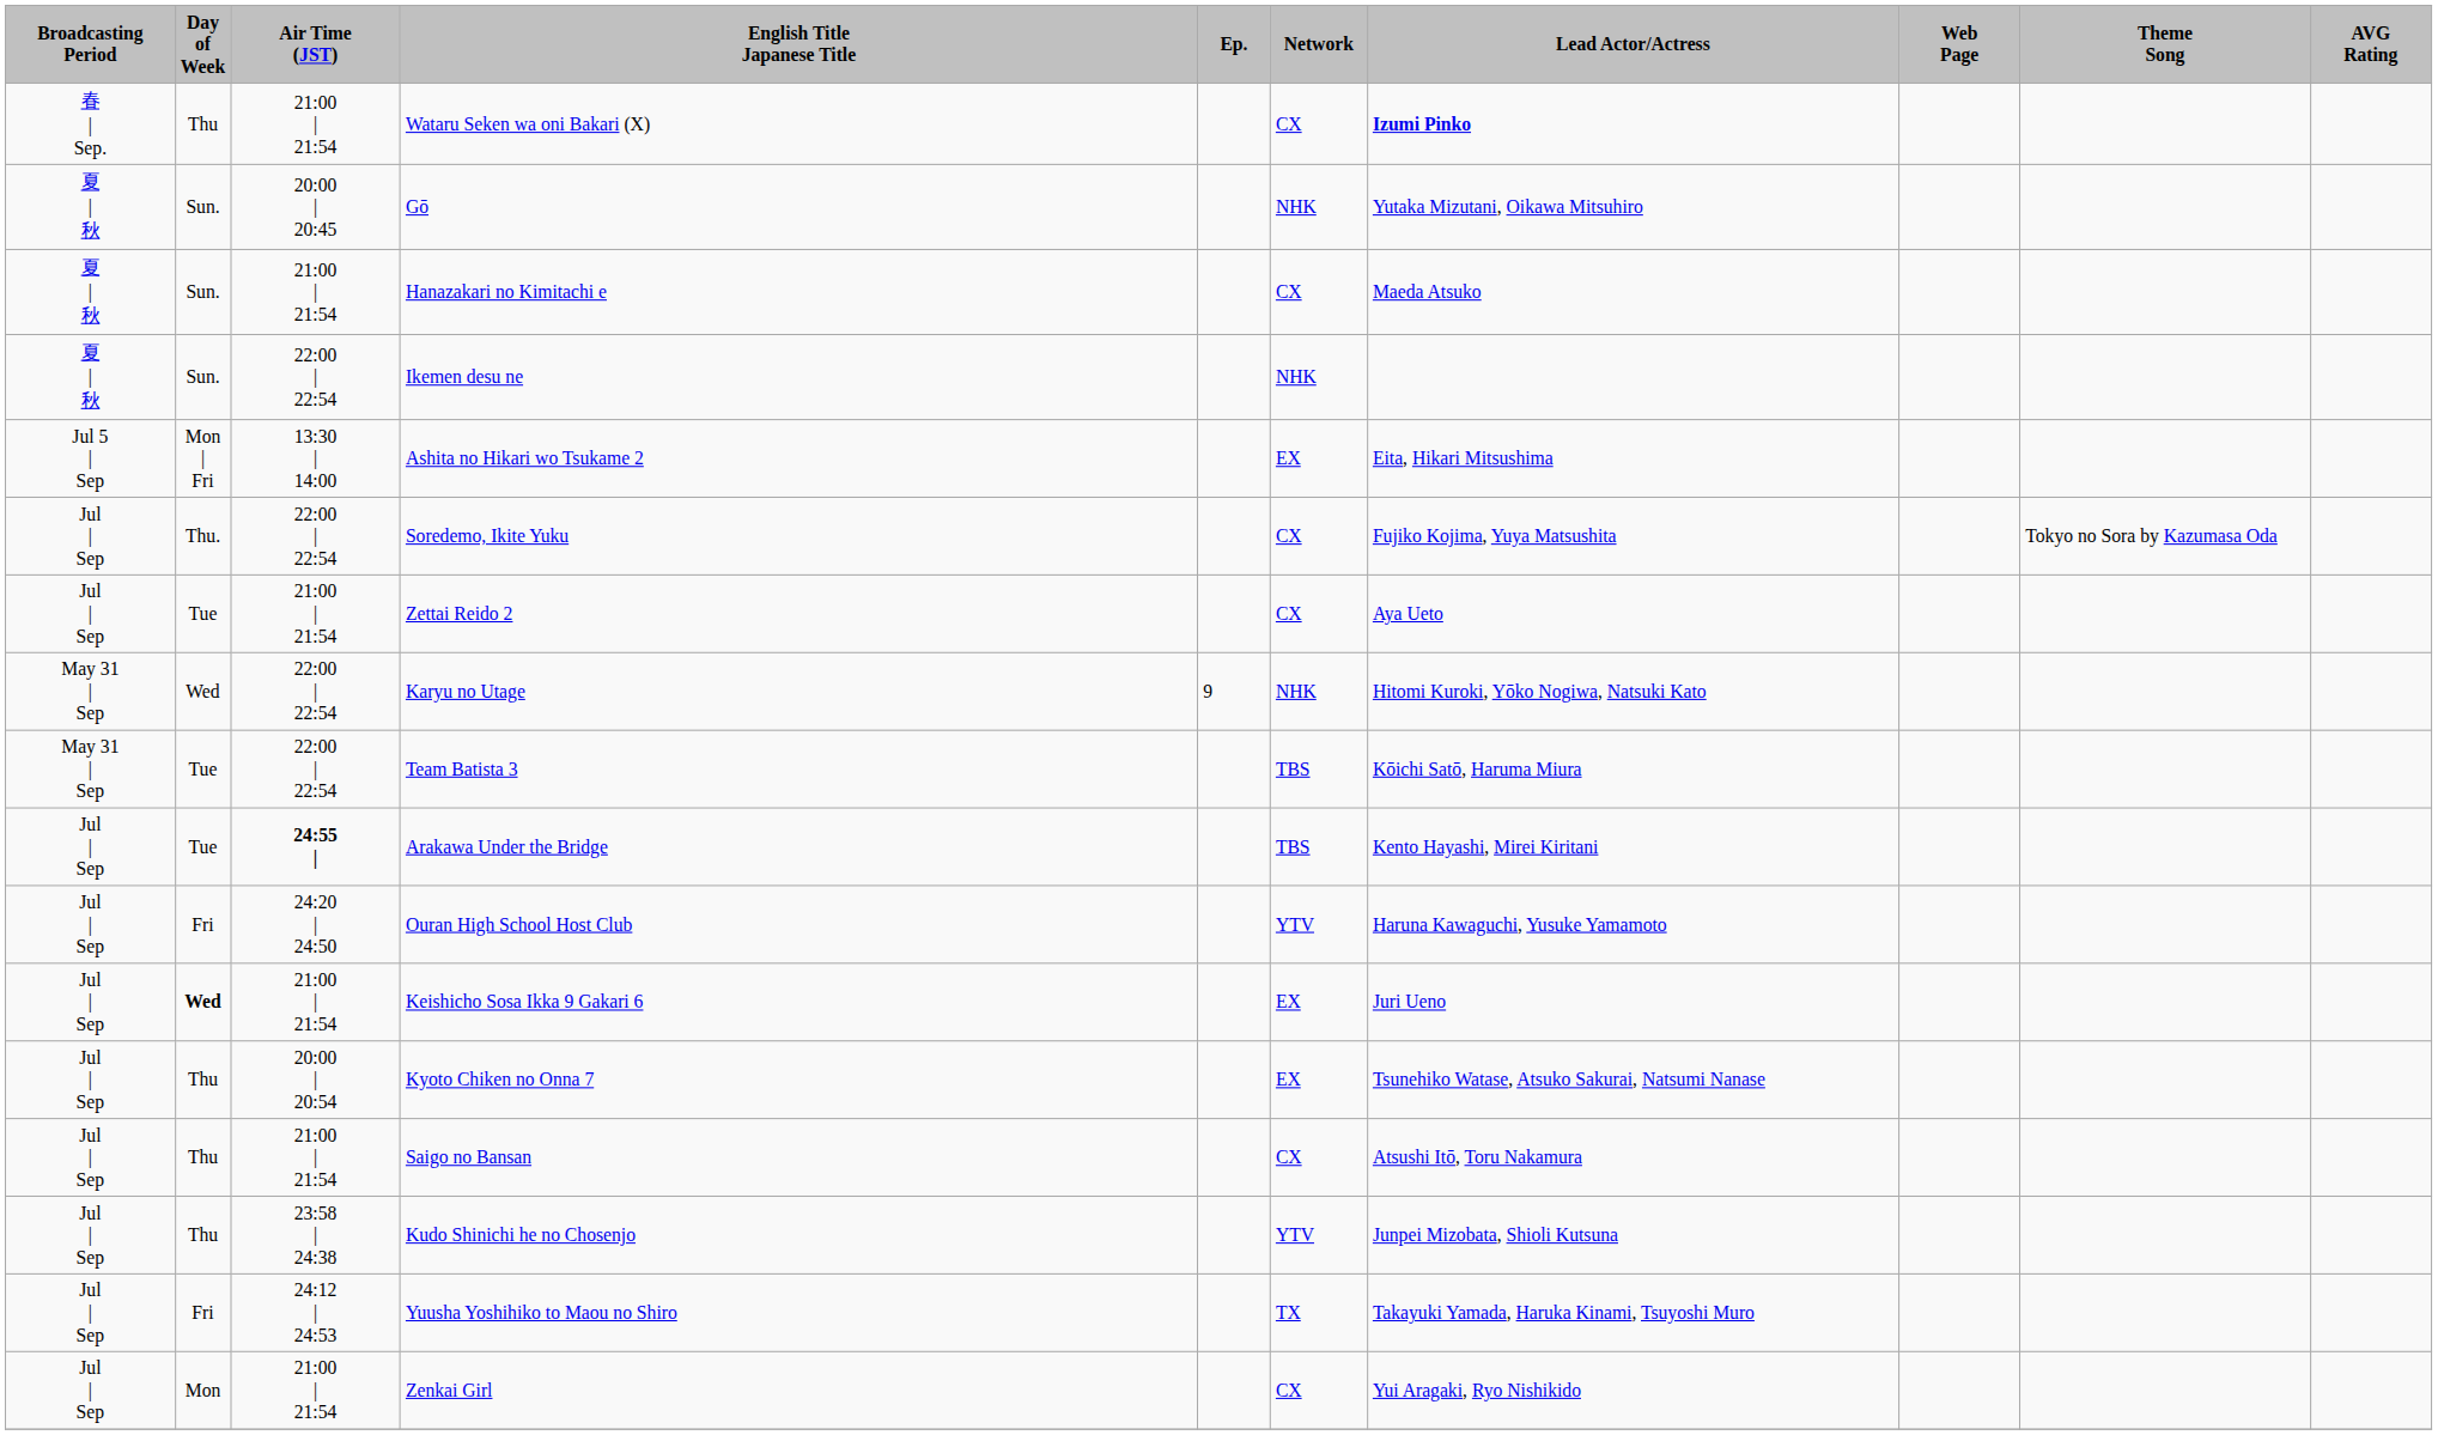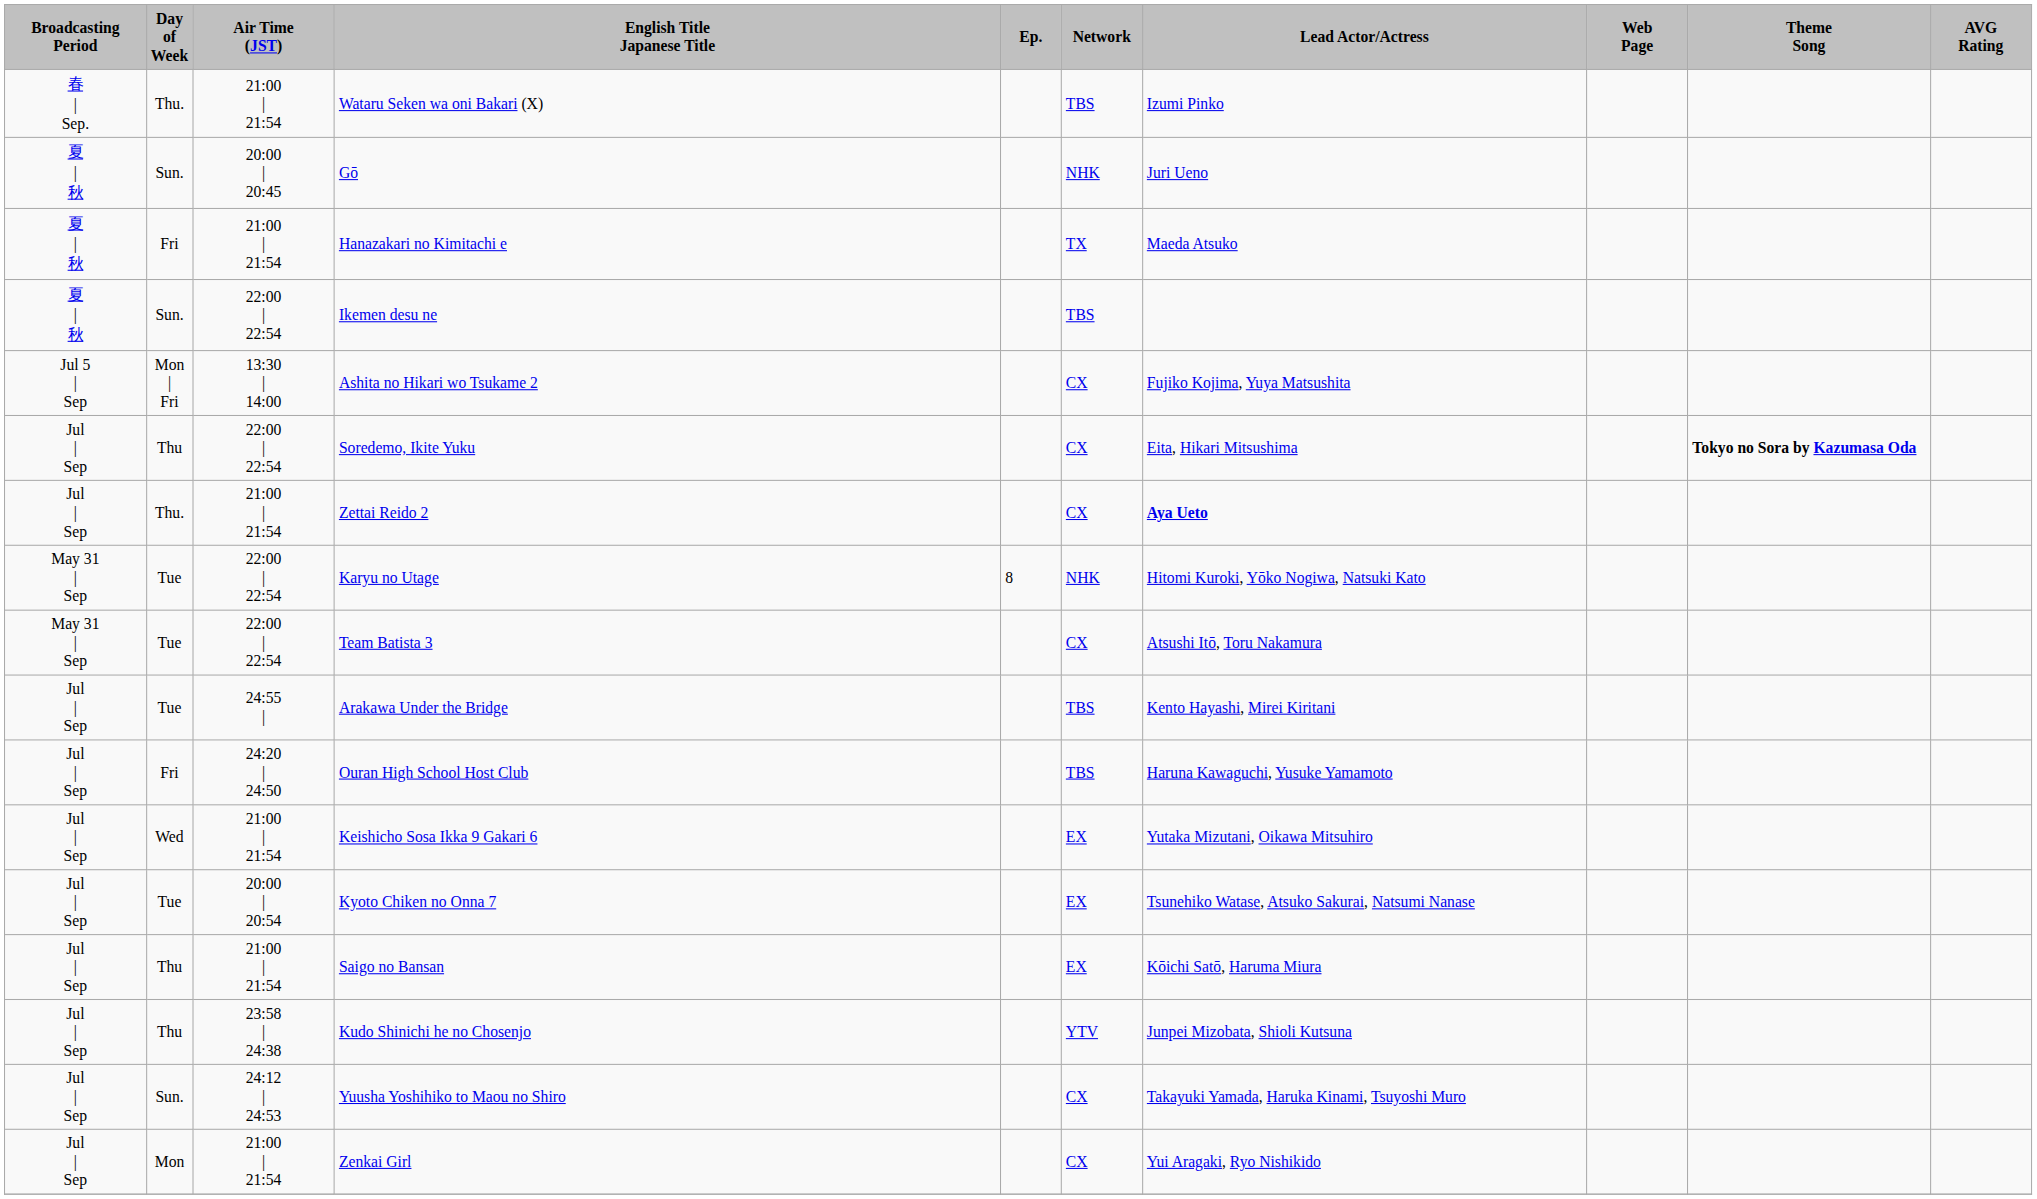 <table border="1"  cellpadding="4" cellspacing="0" style="margin: 1em 1em 1em 0; background: #F9F9F9; border: 1px #AAA solid; border-collapse: collapse; font-size: 95%;">
 <tr>
 <th align=center width=7% bgcolor="silver">Broadcasting<br>Period</th>
 <th align=center width=2% bgcolor="silver">Day<br>of<br>Week</th>
 <th align=center width=7% bgcolor="silver">Air Time<br>(<a href='#'>JST</a>)</th>
 <th align=center width=33% bgcolor="silver">English Title<br>Japanese Title</th>
 <th align=center width=3% bgcolor="silver">Ep.</th>
 <th align=center width=4% bgcolor="silver">Network</th>
 <th align=center width=22% bgcolor="silver">Lead Actor/Actress</th>
 <th align=center width=5% bgcolor="silver">Web<br>Page</th>
 <th align=center width=12% bgcolor="silver">Theme<br>Song</th>
 <th align=center width=5% bgcolor="silver">AVG<br>Rating</th>
 </tr>
 <tr>
 <td align=center><a href='#'>春</a><br> | <br>Sep.</td>
-<td align=center>Thu</td>
+<td align=center>Thu.</td>
 <td align=center>21:00<br> | <br>21:54</td>
 <td><a href='#'>Wataru Seken wa oni Bakari</a> (X)<br></td>
 <td></td>
-<td><a href='#'>CX</a></td>
-<td><strong><a href='#'>Izumi Pinko</a></strong></td>
+<td><a href='#'>TBS</a></td>
+<td><a href='#'>Izumi Pinko</a></td>
 <td></td>
 <td></td>
 <td></td>
 </tr>
 <tr>
 <td align=center><a href='#'>夏</a><br> | <br><a href='#'>秋</a></td>
 <td align=center>Sun.</td>
 <td align=center>20:00<br> | <br>20:45</td>
 <td><a href='#'>Gō</a><br></td>
 <td></td>
 <td><a href='#'>NHK</a></td>
-<td><a href='#'>Yutaka Mizutani</a>, <a href='#'>Oikawa Mitsuhiro</a></td>
+<td><a href='#'>Juri Ueno</a></td>
 <td></td>
 <td></td>
 <td></td>
 </tr>
 <tr>
 <td align=center><a href='#'>夏</a><br> | <br><a href='#'>秋</a></td>
-<td align=center>Sun.</td>
+<td align=center>Fri</td>
 <td align=center>21:00<br> | <br>21:54</td>
 <td><a href='#'>Hanazakari no Kimitachi e</a><br></td>
 <td></td>
-<td><a href='#'>CX</a></td>
+<td><a href='#'>TX</a></td>
 <td><a href='#'>Maeda Atsuko</a></td>
 <td></td>
 <td></td>
 <td></td>
 </tr>
 <tr>
 <td align=center><a href='#'>夏</a><br> | <br><a href='#'>秋</a></td>
 <td align=center>Sun.</td>
 <td align=center>22:00<br> | <br>22:54</td>
 <td><a href='#'>Ikemen desu ne</a><br></td>
 <td></td>
-<td><a href='#'>NHK</a></td>
+<td><a href='#'>TBS</a></td>
 <td></td>
 <td></td>
 <td></td>
 <td></td>
 </tr>
 <tr>
 <td align=center>Jul 5<br> | <br>Sep</td>
 <td align=center>Mon<br> | <br>Fri</td>
 <td align=center>13:30<br> | <br>14:00</td>
 <td><a href='#'>Ashita no Hikari wo Tsukame 2</a><br></td>
 <td></td>
-<td><a href='#'>EX</a></td>
-<td><a href='#'>Eita</a>, <a href='#'>Hikari Mitsushima</a></td>
+<td><a href='#'>CX</a></td>
+<td><a href='#'>Fujiko Kojima</a>, <a href='#'>Yuya Matsushita</a></td>
 <td></td>
 <td></td>
 <td></td>
 </tr>
 <tr>
 <td align=center>Jul <br> | <br>Sep</td>
-<td align=center>Thu.</td>
+<td align=center>Thu</td>
 <td align=center>22:00 <br> | <br>22:54</td>
 <td><a href='#'>Soredemo, Ikite Yuku</a><br></td>
 <td></td>
 <td><a href='#'>CX</a></td>
-<td><a href='#'>Fujiko Kojima</a>, <a href='#'>Yuya Matsushita</a></td>
+<td><a href='#'>Eita</a>, <a href='#'>Hikari Mitsushima</a></td>
 <td></td>
-<td>Tokyo no Sora by <a href='#'>Kazumasa Oda</a></td>
+<td><strong>Tokyo no Sora by <a href='#'>Kazumasa Oda</a></strong></td>
 <td></td>
 </tr>
 <tr>
 <td align=center>Jul <br> | <br>Sep</td>
-<td align=center>Tue</td>
+<td align=center>Thu.</td>
 <td align=center>21:00 <br> | <br>21:54</td>
 <td><a href='#'>Zettai Reido 2</a><br></td>
 <td></td>
 <td><a href='#'>CX</a></td>
-<td><a href='#'>Aya Ueto</a></td>
+<td><strong><a href='#'>Aya Ueto</a></strong></td>
 <td></td>
 <td></td>
 <td></td>
 </tr>
 <tr>
 <td align=center>May 31 <br> | <br>Sep</td>
-<td align=center>Wed</td>
+<td align=center>Tue</td>
 <td align=center>22:00 <br> | <br>22:54</td>
 <td><a href='#'>Karyu no Utage</a><br></td>
-<td>9</td>
+<td>8</td>
 <td><a href='#'>NHK</a></td>
 <td><a href='#'>Hitomi Kuroki</a>, <a href='#'>Yōko Nogiwa</a>, <a href='#'>Natsuki Kato</a></td>
 <td></td>
 <td></td>
 <td></td>
 </tr>
 <tr>
 <td align=center>May 31 <br> | <br>Sep</td>
 <td align=center>Tue</td>
 <td align=center>22:00 <br> | <br>22:54</td>
 <td><a href='#'>Team Batista 3</a><br></td>
 <td></td>
-<td><a href='#'>TBS</a></td>
-<td><a href='#'>Kōichi Satō</a>, <a href='#'>Haruma Miura</a></td>
+<td><a href='#'>CX</a></td>
+<td><a href='#'>Atsushi Itō</a>, <a href='#'>Toru Nakamura</a></td>
 <td></td>
 <td></td>
 <td></td>
 </tr>
 <tr>
 <td align=center>Jul <br> | <br>Sep</td>
 <td align=center>Tue</td>
-<td align=center><strong>24:55 <br> | <br></strong></td>
+<td align=center>24:55 <br> | <br></td>
 <td><a href='#'>Arakawa Under the Bridge</a><br></td>
 <td></td>
 <td><a href='#'>TBS</a></td>
 <td><a href='#'>Kento Hayashi</a>, <a href='#'>Mirei Kiritani</a></td>
 <td></td>
 <td></td>
 <td></td>
 </tr>
 <tr>
 <td align=center>Jul <br> | <br>Sep</td>
 <td align=center>Fri</td>
 <td align=center>24:20 <br> | <br> 24:50</td>
 <td><a href='#'>Ouran High School Host Club</a><br></td>
 <td></td>
-<td><a href='#'>YTV</a></td>
+<td><a href='#'>TBS</a></td>
 <td><a href='#'>Haruna Kawaguchi</a>, <a href='#'>Yusuke Yamamoto</a></td>
 <td></td>
 <td></td>
 <td></td>
 </tr>
 <tr>
 <td align=center>Jul <br> | <br>Sep</td>
-<td align=center><strong>Wed</strong></td>
+<td align=center>Wed</td>
 <td align=center>21:00 <br> | <br> 21:54</td>
 <td><a href='#'>Keishicho Sosa Ikka 9 Gakari 6</a><br></td>
 <td></td>
 <td><a href='#'>EX</a></td>
-<td><a href='#'>Juri Ueno</a></td>
+<td><a href='#'>Yutaka Mizutani</a>, <a href='#'>Oikawa Mitsuhiro</a></td>
 <td></td>
 <td></td>
 <td></td>
 </tr>
 <tr>
 <td align=center>Jul <br> | <br>Sep</td>
-<td align=center>Thu</td>
+<td align=center>Tue</td>
 <td align=center>20:00 <br> | <br> 20:54</td>
 <td><a href='#'>Kyoto Chiken no Onna 7</a><br></td>
 <td></td>
 <td><a href='#'>EX</a></td>
 <td><a href='#'>Tsunehiko Watase</a>, <a href='#'>Atsuko Sakurai</a>, <a href='#'>Natsumi Nanase</a></td>
 <td></td>
 <td></td>
 <td></td>
 </tr>
 <tr>
 <td align=center>Jul <br> | <br>Sep</td>
 <td align=center>Thu</td>
 <td align=center>21:00 <br> | <br> 21:54</td>
 <td><a href='#'>Saigo no Bansan</a><br></td>
 <td></td>
-<td><a href='#'>CX</a></td>
-<td><a href='#'>Atsushi Itō</a>, <a href='#'>Toru Nakamura</a></td>
+<td><a href='#'>EX</a></td>
+<td><a href='#'>Kōichi Satō</a>, <a href='#'>Haruma Miura</a></td>
 <td></td>
 <td></td>
 <td></td>
 </tr>
 <tr>
 <td align=center>Jul <br> | <br>Sep</td>
 <td align=center>Thu</td>
 <td align=center>23:58 <br> | <br> 24:38</td>
 <td><a href='#'>Kudo Shinichi he no Chosenjo</a><br></td>
 <td></td>
 <td><a href='#'>YTV</a></td>
 <td><a href='#'>Junpei Mizobata</a>, <a href='#'>Shioli Kutsuna</a></td>
 <td></td>
 <td></td>
 <td></td>
 </tr>
 <tr>
 <td align=center>Jul <br> | <br>Sep</td>
-<td align=center>Fri</td>
+<td align=center>Sun.</td>
 <td align=center>24:12  <br> | <br> 24:53</td>
 <td><a href='#'>Yuusha Yoshihiko to Maou no Shiro</a><br></td>
 <td></td>
-<td><a href='#'>TX</a></td>
+<td><a href='#'>CX</a></td>
 <td><a href='#'>Takayuki Yamada</a>, <a href='#'>Haruka Kinami</a>, <a href='#'>Tsuyoshi Muro</a></td>
 <td></td>
 <td></td>
 <td></td>
 </tr>
 <tr>
 <td align=center>Jul <br> | <br>Sep</td>
 <td align=center>Mon</td>
 <td align=center>21:00 <br> | <br> 21:54</td>
 <td><a href='#'>Zenkai Girl</a><br></td>
 <td></td>
 <td><a href='#'>CX</a></td>
 <td><a href='#'>Yui Aragaki</a>, <a href='#'>Ryo Nishikido</a></td>
 <td></td>
 <td></td>
 <td></td>
 </tr>
 <tr>
 </tr>
 </table>
